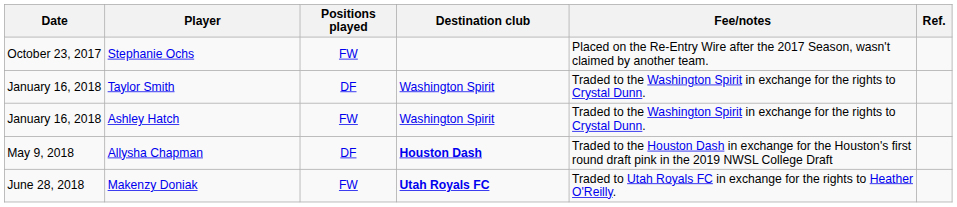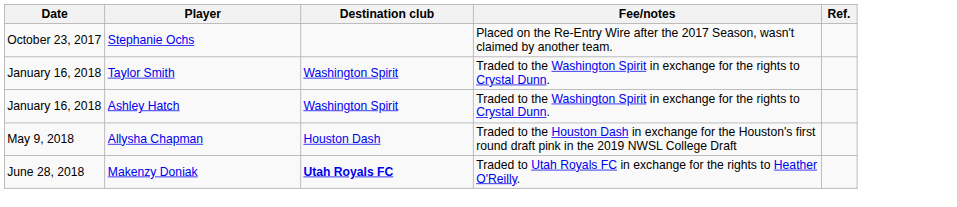 <table class="wikitable" style="text-align: left;">
 <tr>
 <th style="width:125px;">Date</th>
 <th style="width:250px;">Player</th>
-<th style="width:120px;">Positions played</th>
 <th style="width:220px;">Destination club</th>
 <th style="width:450px;">Fee/notes</th>
 <th style="width:40px;">Ref.</th>
 </tr>
 <tr>
 <td>October 23, 2017</td>
 <td> <a href='#'>Stephanie Ochs</a></td>
-<td style="text-align: center;"><a href='#'>FW</a></td>
 <td></td>
 <td>Placed on the Re-Entry Wire after the 2017 Season, wasn't claimed by another team.</td>
 <td></td>
 </tr>
 <tr>
 <td>January 16, 2018</td>
 <td> <a href='#'>Taylor Smith</a></td>
-<td style="text-align: center;"><a href='#'>DF</a></td>
 <td> <a href='#'>Washington Spirit</a></td>
 <td>Traded to the <a href='#'>Washington Spirit</a> in exchange for the rights to <a href='#'>Crystal Dunn</a>.</td>
 <td></td>
 </tr>
 <tr>
 <td>January 16, 2018</td>
 <td> <a href='#'>Ashley Hatch</a></td>
-<td style="text-align: center;"><a href='#'>FW</a></td>
 <td> <a href='#'>Washington Spirit</a></td>
 <td>Traded to the <a href='#'>Washington Spirit</a> in exchange for the rights to <a href='#'>Crystal Dunn</a>.</td>
 <td></td>
 </tr>
 <tr>
 <td>May 9, 2018</td>
 <td> <a href='#'>Allysha Chapman</a></td>
-<td style="text-align: center;"><a href='#'>DF</a></td>
-<td><strong> <a href='#'>Houston Dash</a></strong></td>
+<td> <a href='#'>Houston Dash</a></td>
 <td>Traded to the <a href='#'>Houston Dash</a> in exchange for the Houston's first round draft pink in the 2019 NWSL College Draft</td>
 <td></td>
 </tr>
 <tr>
 <td>June 28, 2018</td>
 <td> <a href='#'>Makenzy Doniak</a></td>
-<td style="text-align: center;"><a href='#'>FW</a></td>
 <td><strong> <a href='#'>Utah Royals FC</a></strong></td>
 <td>Traded to <a href='#'>Utah Royals FC</a> in exchange for the rights to <a href='#'>Heather O'Reilly</a>.</td>
 <td></td>
 </tr>
 </table>
